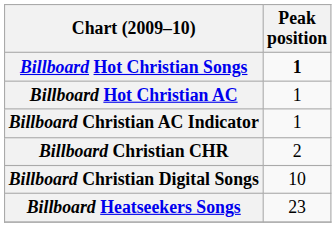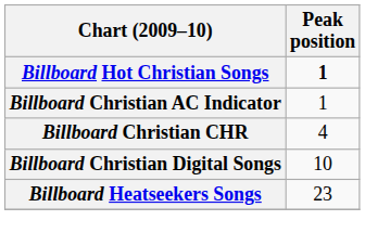 <table class="wikitable plainrowheaders">
 <tr>
 <th scope="col">Chart (2009–10)</th>
 <th scope="col">Peak<br>position</th>
 </tr>
 <tr>
 <th scope="row"><em><a href='#'>Billboard</a></em> <a href='#'>Hot Christian Songs</a></th>
 <td align="center"><strong>1</strong></td>
 </tr>
 <tr>
-<th scope="row"><em>Billboard</em> <a href='#'>Hot Christian AC</a></th>
-<td align="center">1</td>
-</tr>
-<tr>
 <th scope="row"><em>Billboard</em> Christian AC Indicator</th>
 <td align="center">1</td>
 </tr>
 <tr>
 <th scope="row"><em>Billboard</em> Christian CHR</th>
-<td align="center">2</td>
+<td align="center">4</td>
 </tr>
 <tr>
 <th scope="row"><em>Billboard</em> Christian Digital Songs</th>
 <td align="center">10</td>
 </tr>
 <tr>
 <th scope="row"><em>Billboard</em> <a href='#'>Heatseekers Songs</a></th>
 <td align="center">23</td>
 </tr>
 <tr>
 </tr>
 </table>
